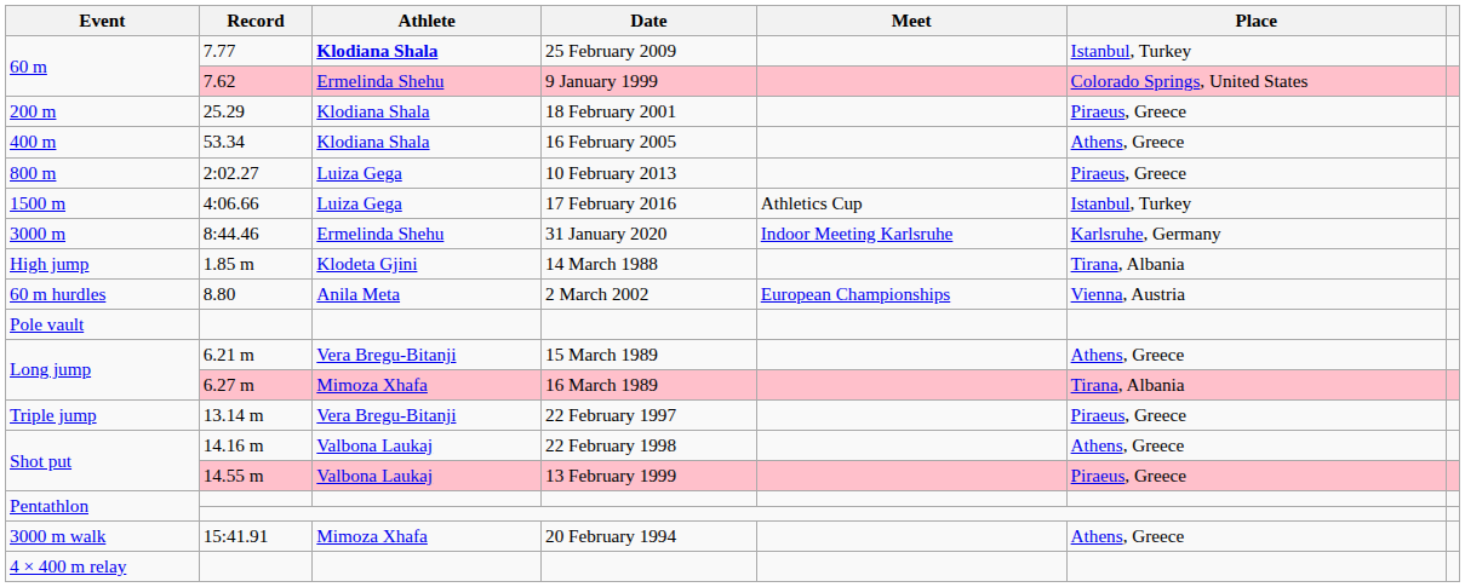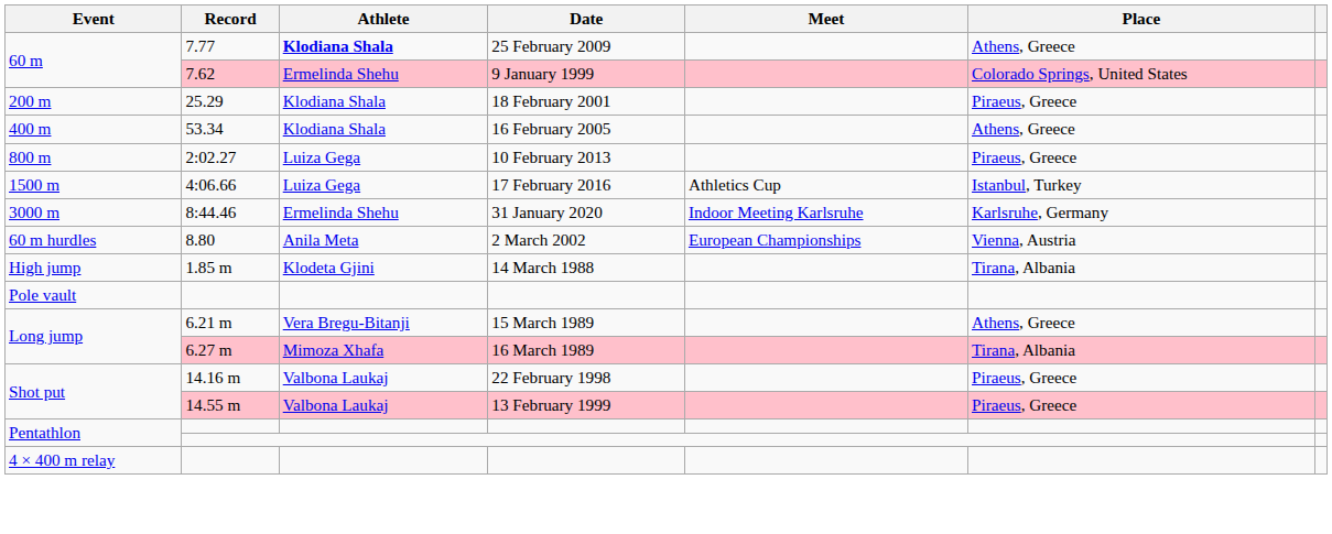 <table class="wikitable" style="font-size:95%; width: 95%;">
 <tr>
 <th>Event</th>
 <th>Record</th>
 <th>Athlete</th>
 <th>Date</th>
 <th>Meet</th>
 <th>Place</th>
 <th></th>
 </tr>
 <tr>
 <td rowspan=2><a href='#'>60 m</a></td>
 <td>7.77</td>
 <td><strong><a href='#'>Klodiana Shala</a></strong></td>
 <td>25 February 2009</td>
 <td></td>
-<td><a href='#'>Istanbul</a>, Turkey</td>
+<td><a href='#'>Athens</a>, Greece</td>
 <td></td>
 </tr>
 <tr style="background:pink">
 <td>7.62  </td>
 <td><a href='#'>Ermelinda Shehu</a></td>
 <td>9 January 1999</td>
 <td></td>
 <td><a href='#'>Colorado Springs</a>, United States</td>
 <td></td>
 </tr>
 <tr>
 <td><a href='#'>200 m</a></td>
 <td>25.29</td>
 <td><a href='#'>Klodiana Shala</a></td>
 <td>18 February 2001</td>
 <td></td>
 <td><a href='#'>Piraeus</a>, Greece</td>
 <td></td>
 </tr>
 <tr>
 <td><a href='#'>400 m</a></td>
 <td>53.34</td>
 <td><a href='#'>Klodiana Shala</a></td>
 <td>16 February 2005</td>
 <td></td>
 <td><a href='#'>Athens</a>, Greece</td>
 <td></td>
 </tr>
 <tr>
 <td><a href='#'>800 m</a></td>
 <td>2:02.27</td>
 <td><a href='#'>Luiza Gega</a></td>
 <td>10 February 2013</td>
 <td></td>
 <td><a href='#'>Piraeus</a>, Greece</td>
 <td></td>
 </tr>
 <tr>
 <td><a href='#'>1500 m</a></td>
 <td>4:06.66</td>
 <td><a href='#'>Luiza Gega</a></td>
 <td>17 February 2016</td>
 <td>Athletics Cup</td>
 <td><a href='#'>Istanbul</a>, Turkey</td>
 <td></td>
 </tr>
 <tr>
 <td><a href='#'>3000 m</a></td>
 <td>8:44.46</td>
 <td><a href='#'>Ermelinda Shehu</a></td>
 <td>31 January 2020</td>
 <td><a href='#'>Indoor Meeting Karlsruhe</a></td>
 <td><a href='#'>Karlsruhe</a>, Germany</td>
 <td></td>
 </tr>
 <tr>
+<td><a href='#'>60 m hurdles</a></td>
+<td>8.80</td>
+<td><a href='#'>Anila Meta</a></td>
+<td>2 March 2002</td>
+<td><a href='#'>European Championships</a></td>
+<td><a href='#'>Vienna</a>, Austria</td>
+<td></td>
+</tr>
+<tr>
 <td><a href='#'>High jump</a></td>
 <td>1.85 m</td>
 <td><a href='#'>Klodeta Gjini</a></td>
 <td>14 March 1988</td>
 <td></td>
 <td><a href='#'>Tirana</a>, Albania</td>
-<td></td>
-</tr>
-<tr>
-<td><a href='#'>60 m hurdles</a></td>
-<td>8.80</td>
-<td><a href='#'>Anila Meta</a></td>
-<td>2 March 2002</td>
-<td><a href='#'>European Championships</a></td>
-<td><a href='#'>Vienna</a>, Austria</td>
 <td></td>
 </tr>
 <tr>
 <td><a href='#'>Pole vault</a></td>
 <td></td>
 <td></td>
 <td></td>
 <td></td>
 <td></td>
 <td></td>
 </tr>
 <tr>
 <td rowspan=2><a href='#'>Long jump</a></td>
 <td>6.21 m</td>
 <td><a href='#'>Vera Bregu-Bitanji</a></td>
 <td>15 March 1989</td>
 <td></td>
 <td><a href='#'>Athens</a>, Greece</td>
 <td></td>
 </tr>
 <tr style="background:pink">
 <td>6.27 m </td>
 <td><a href='#'>Mimoza Xhafa</a></td>
 <td>16 March 1989</td>
 <td></td>
 <td><a href='#'>Tirana</a>, Albania</td>
 <td></td>
 </tr>
 <tr>
-<td><a href='#'>Triple jump</a></td>
-<td>13.14 m</td>
-<td><a href='#'>Vera Bregu-Bitanji</a></td>
-<td>22 February 1997</td>
-<td></td>
-<td><a href='#'>Piraeus</a>, Greece</td>
-<td></td>
-</tr>
-<tr>
 <td rowspan=2><a href='#'>Shot put</a></td>
 <td>14.16 m</td>
 <td><a href='#'>Valbona Laukaj</a></td>
 <td>22 February 1998</td>
 <td></td>
-<td><a href='#'>Athens</a>, Greece</td>
+<td><a href='#'>Piraeus</a>, Greece</td>
 <td></td>
 </tr>
 <tr style="background:pink">
 <td>14.55 m </td>
 <td><a href='#'>Valbona Laukaj</a></td>
 <td>13 February 1999</td>
 <td></td>
 <td><a href='#'>Piraeus</a>, Greece</td>
 <td></td>
 </tr>
 <tr>
 <td rowspan=2><a href='#'>Pentathlon</a></td>
 <td></td>
 <td></td>
 <td></td>
 <td></td>
 <td></td>
 <td></td>
 </tr>
 <tr>
 <td colspan=5></td>
 <td></td>
 </tr>
 <tr>
-<td><a href='#'>3000 m walk</a></td>
-<td>15:41.91</td>
-<td><a href='#'>Mimoza Xhafa</a></td>
-<td>20 February 1994</td>
-<td></td>
-<td><a href='#'>Athens</a>, Greece</td>
-<td></td>
-</tr>
-<tr>
 <td><a href='#'>4 × 400 m relay</a></td>
 <td></td>
 <td></td>
 <td></td>
 <td></td>
 <td></td>
 <td></td>
 </tr>
 </table>
